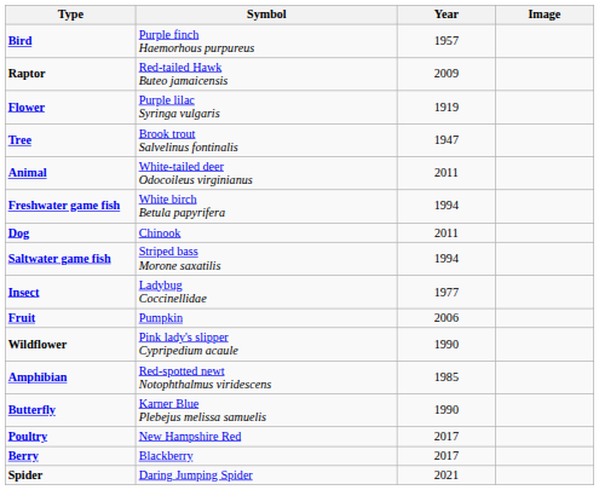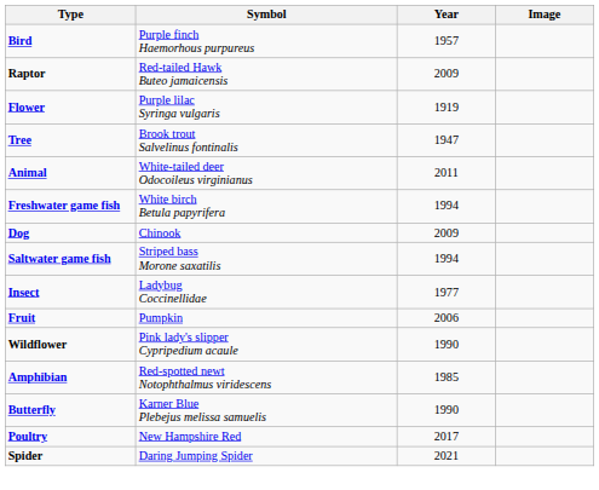 <table class="wikitable">
 <tr>
 <th width="20%">Type</th>
 <th width="40%">Symbol</th>
 <th width="15%">Year</th>
 <th width="15%">Image</th>
 </tr>
 <tr>
 <td><strong><a href='#'>Bird</a></strong></td>
 <td><a href='#'>Purple finch</a><br><em>Haemorhous purpureus</em></td>
 <td align="center">1957</td>
 <td align="center"></td>
 </tr>
 <tr>
 <td><strong>Raptor</strong></td>
 <td><a href='#'>Red-tailed Hawk</a><br><em>Buteo jamaicensis</em></td>
 <td align="center">2009</td>
 <td align="center"></td>
 </tr>
 <tr>
 <td><strong><a href='#'>Flower</a></strong></td>
 <td><a href='#'>Purple lilac</a><br><em>Syringa vulgaris</em></td>
 <td align="center">1919</td>
 <td align="center"></td>
 </tr>
 <tr>
 <td><strong><a href='#'>Tree</a></strong></td>
 <td><a href='#'>Brook trout</a><br><em>Salvelinus fontinalis</em></td>
 <td align="center">1947</td>
 <td align="center"></td>
 </tr>
 <tr>
 <td><strong><a href='#'>Animal</a></strong></td>
 <td><a href='#'>White-tailed deer</a><br><em>Odocoileus virginianus</em></td>
 <td align="center">2011</td>
 <td align="center"></td>
 </tr>
 <tr>
 <td><strong><a href='#'>Freshwater game fish</a></strong></td>
 <td><a href='#'>White birch</a><br><em>Betula papyrifera</em></td>
 <td align="center">1994</td>
 <td align="center"></td>
 </tr>
 <tr>
 <td><strong><a href='#'>Dog</a></strong></td>
 <td><a href='#'>Chinook</a></td>
-<td align="center">2011</td>
+<td align="center">2009</td>
 <td align="center"></td>
 </tr>
 <tr>
 <td><strong><a href='#'>Saltwater game fish</a></strong></td>
 <td><a href='#'>Striped bass</a><br><em>Morone saxatilis</em></td>
 <td align="center">1994</td>
 <td align="center"></td>
 </tr>
 <tr>
 <td><strong><a href='#'>Insect</a></strong></td>
 <td><a href='#'>Ladybug</a><br><em>Coccinellidae</em></td>
 <td align="center">1977</td>
 <td align="center"></td>
 </tr>
 <tr>
 <td><strong><a href='#'>Fruit</a></strong></td>
 <td><a href='#'>Pumpkin</a></td>
 <td align="center">2006</td>
 <td align="center"></td>
 </tr>
 <tr>
 <td><strong>Wildflower</strong></td>
 <td><a href='#'>Pink lady's slipper</a><br><em>Cypripedium acaule</em></td>
 <td align="center">1990</td>
 <td align="center"></td>
 </tr>
 <tr>
 <td><strong><a href='#'>Amphibian</a></strong></td>
 <td><a href='#'>Red-spotted newt</a><br><em>Notophthalmus viridescens</em></td>
 <td align="center">1985</td>
 <td align="center"></td>
 </tr>
 <tr>
 <td><strong><a href='#'>Butterfly</a></strong></td>
 <td><a href='#'>Karner Blue</a><br><em>Plebejus melissa samuelis</em></td>
 <td align="center">1990</td>
 <td align="center"></td>
 </tr>
 <tr>
 <td><strong><a href='#'>Poultry</a></strong></td>
 <td><a href='#'>New Hampshire Red</a></td>
 <td align="center">2017</td>
 <td align="center"></td>
 </tr>
 <tr>
-<td><strong><a href='#'>Berry</a></strong></td>
-<td><a href='#'>Blackberry</a></td>
-<td align="center">2017</td>
-<td align="center"></td>
-</tr>
-<tr>
 <td><strong>Spider</strong></td>
 <td><a href='#'>Daring Jumping Spider</a></td>
 <td align="center">2021</td>
 <td></td>
 </tr>
 </table>
